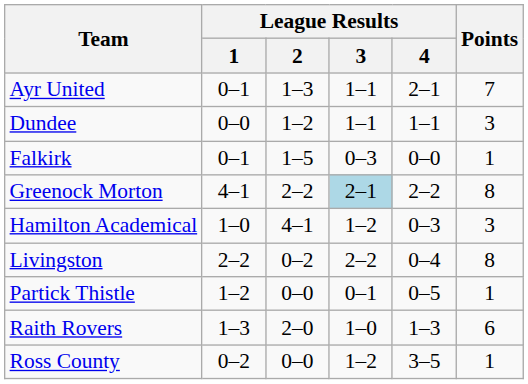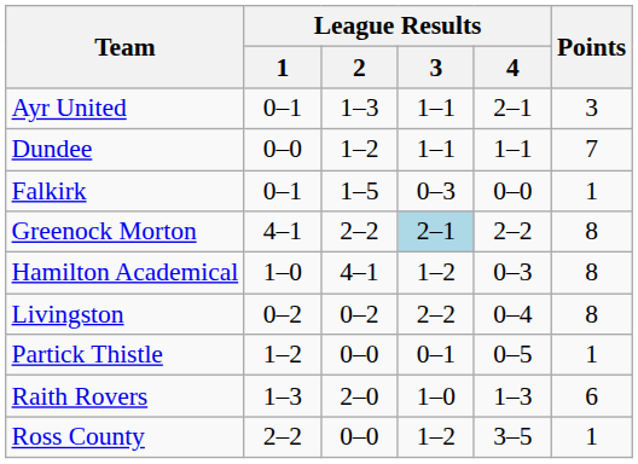 <table class="wikitable" style="text-align:center">
 <tr>
 <th rowspan=2>Team</th>
 <th colspan=4>League Results</th>
 <th rowspan=2>Points</th>
 </tr>
 <tr>
 <th width=40>1</th>
 <th width=40>2</th>
 <th width=40>3</th>
 <th width=40>4</th>
 </tr>
 <tr>
 <td align=left><a href='#'>Ayr United</a></td>
 <td>0–1</td>
 <td>1–3</td>
 <td>1–1</td>
 <td>2–1</td>
-<td>7</td>
+<td>3</td>
 </tr>
 <tr>
 <td align=left><a href='#'>Dundee</a></td>
 <td>0–0</td>
 <td>1–2</td>
 <td>1–1</td>
 <td>1–1</td>
-<td>3</td>
+<td>7</td>
 </tr>
 <tr>
 <td align=left><a href='#'>Falkirk</a></td>
 <td>0–1</td>
 <td>1–5</td>
 <td>0–3</td>
 <td>0–0</td>
 <td>1</td>
 </tr>
 <tr>
 <td align=left><a href='#'>Greenock Morton</a></td>
 <td>4–1</td>
 <td>2–2</td>
 <td style="background: lightblue;">2–1</td>
 <td>2–2</td>
 <td>8</td>
 </tr>
 <tr>
 <td align=left><a href='#'>Hamilton Academical</a></td>
 <td>1–0</td>
 <td>4–1</td>
 <td>1–2</td>
 <td>0–3</td>
-<td>3</td>
+<td>8</td>
 </tr>
 <tr>
 <td align=left><a href='#'>Livingston</a></td>
-<td>2–2</td>
+<td>0–2</td>
 <td>0–2</td>
 <td>2–2</td>
 <td>0–4</td>
 <td>8</td>
 </tr>
 <tr>
 <td align=left><a href='#'>Partick Thistle</a></td>
 <td>1–2</td>
 <td>0–0</td>
 <td>0–1</td>
 <td>0–5</td>
 <td>1</td>
 </tr>
 <tr>
 <td align=left><a href='#'>Raith Rovers</a></td>
 <td>1–3</td>
 <td>2–0</td>
 <td>1–0</td>
 <td>1–3</td>
 <td>6</td>
 </tr>
 <tr>
 <td align=left><a href='#'>Ross County</a></td>
-<td>0–2</td>
+<td>2–2</td>
 <td>0–0</td>
 <td>1–2</td>
 <td>3–5</td>
 <td>1</td>
 </tr>
 </table>
